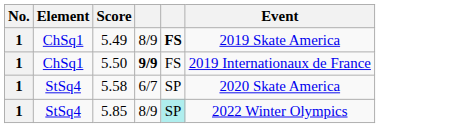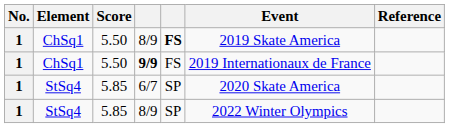 <table class="wikitable" style="text-align:center">
 <tr>
 <th scope=col>No.</th>
 <th scope=col>Element</th>
 <th scope=col>Score</th>
 <th scope=col></th>
 <th scope=col></th>
 <th scope=col>Event</th>
+<th scope=col>Reference</th>
 </tr>
 <tr>
 <th scope=row>1</th>
 <td><a href='#'>ChSq1</a></td>
-<td>5.49</td>
+<td>5.50</td>
 <td>8/9</td>
 <td><strong>FS</strong></td>
 <td> <a href='#'>2019 Skate America</a></td>
+<td></td>
 </tr>
 <tr>
 <th scope=row>1</th>
 <td><a href='#'>ChSq1</a></td>
 <td>5.50</td>
 <td><strong>9/9</strong></td>
 <td>FS</td>
 <td> <a href='#'>2019 Internationaux de France</a></td>
+<td></td>
 </tr>
 <tr>
 <th scope=row>1</th>
 <td><a href='#'>StSq4</a></td>
-<td>5.58</td>
+<td>5.85</td>
 <td>6/7</td>
 <td>SP</td>
 <td> <a href='#'>2020 Skate America</a></td>
+<td></td>
 </tr>
 <tr>
 <th scope=row>1</th>
 <td><a href='#'>StSq4</a></td>
 <td>5.85</td>
 <td>8/9</td>
-<td style="background: paleturquoise;">SP</td>
+<td>SP</td>
 <td> <a href='#'>2022 Winter Olympics</a></td>
+<td></td>
 </tr>
 </table>
